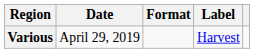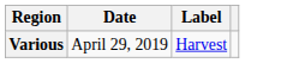 <table class="wikitable plainrowheaders" border="1">
 <tr>
 <th scope="col">Region</th>
 <th scope="col">Date</th>
-<th scope="col">Format</th>
 <th scope="col">Label</th>
 <th scope="col"></th>
 </tr>
 <tr>
 <th scope="row">Various</th>
 <td>April 29, 2019</td>
-<td></td>
 <td><a href='#'>Harvest</a></td>
 <td align="center"></td>
 </tr>
 </table>
